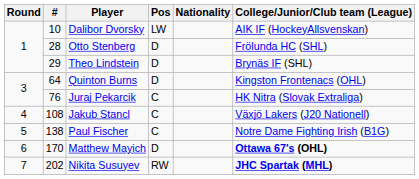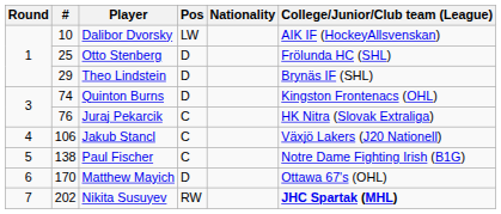 <table class="wikitable">
 <tr>
 <th>Round</th>
 <th>#</th>
 <th>Player</th>
 <th>Pos</th>
 <th>Nationality</th>
 <th>College/Junior/Club team (League)</th>
 </tr>
 <tr>
 <td rowspan=3 style="text-align:center;">1</td>
 <td style="text-align:center;">10</td>
 <td><a href='#'>Dalibor Dvorsky</a></td>
 <td>LW</td>
 <td></td>
 <td><a href='#'>AIK IF</a> (<a href='#'>HockeyAllsvenskan</a>)</td>
 </tr>
 <tr>
-<td style="text-align:center;">28</td>
+<td style="text-align:center;">25</td>
 <td><a href='#'>Otto Stenberg</a></td>
 <td>D</td>
 <td></td>
 <td><a href='#'>Frölunda HC</a> (<a href='#'>SHL</a>)</td>
 </tr>
 <tr>
 <td style="text-align:center;">29</td>
 <td><a href='#'>Theo Lindstein</a></td>
 <td>D</td>
 <td></td>
 <td><a href='#'>Brynäs IF</a> (SHL)</td>
 </tr>
 <tr>
 <td rowspan=2 style="text-align:center;">3</td>
-<td style="text-align:center;">64</td>
+<td style="text-align:center;">74</td>
 <td><a href='#'>Quinton Burns</a></td>
 <td>D</td>
 <td></td>
 <td><a href='#'>Kingston Frontenacs</a> (<a href='#'>OHL</a>)</td>
 </tr>
 <tr>
 <td style="text-align:center;">76</td>
 <td><a href='#'>Juraj Pekarcik</a></td>
 <td>C</td>
 <td></td>
 <td><a href='#'>HK Nitra</a> (<a href='#'>Slovak Extraliga</a>)</td>
 </tr>
 <tr>
 <td style="text-align:center;">4</td>
-<td style="text-align:center;">108</td>
+<td style="text-align:center;">106</td>
 <td><a href='#'>Jakub Stancl</a></td>
 <td>C</td>
 <td></td>
 <td><a href='#'>Växjö Lakers</a> (<a href='#'>J20 Nationell</a>)</td>
 </tr>
 <tr>
 <td style="text-align:center;">5</td>
 <td style="text-align:center;">138</td>
 <td><a href='#'>Paul Fischer</a></td>
 <td>C</td>
 <td></td>
 <td><a href='#'>Notre Dame Fighting Irish</a> (<a href='#'>B1G</a>)</td>
 </tr>
 <tr>
 <td style="text-align:center;">6</td>
 <td style="text-align:center;">170</td>
 <td><a href='#'>Matthew Mayich</a></td>
 <td>D</td>
 <td></td>
-<td><strong><a href='#'>Ottawa 67's</a> (OHL)</strong></td>
+<td><a href='#'>Ottawa 67's</a> (OHL)</td>
 </tr>
 <tr>
 <td style="text-align:center;">7</td>
 <td style="text-align:center;">202</td>
 <td><a href='#'>Nikita Susuyev</a></td>
 <td>RW</td>
 <td></td>
 <td><strong><a href='#'>JHC Spartak</a> (<a href='#'>MHL</a>)</strong></td>
 </tr>
 </table>
